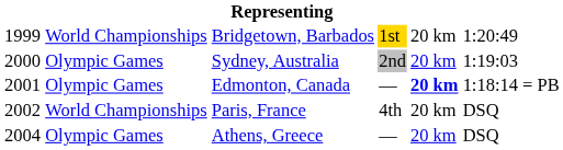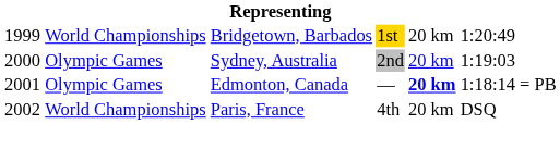 <table>
 <tr>
 <th colspan="6">Representing </th>
 </tr>
 <tr>
 <td>1999</td>
 <td><a href='#'>World Championships</a></td>
 <td><a href='#'>Bridgetown, Barbados</a></td>
 <td bgcolor="gold">1st</td>
 <td>20 km</td>
 <td>1:20:49</td>
 </tr>
 <tr>
 <td>2000</td>
 <td><a href='#'>Olympic Games</a></td>
 <td><a href='#'>Sydney, Australia</a></td>
 <td bgcolor="silver">2nd</td>
 <td><a href='#'>20 km</a></td>
 <td>1:19:03</td>
 </tr>
 <tr>
 <td>2001</td>
 <td><a href='#'>Olympic Games</a></td>
 <td><a href='#'>Edmonton, Canada</a></td>
 <td>—</td>
 <td><strong><a href='#'>20 km</a></strong></td>
 <td>1:18:14 = PB</td>
 </tr>
 <tr>
 <td>2002</td>
 <td><a href='#'>World Championships</a></td>
 <td><a href='#'>Paris, France</a></td>
 <td>4th</td>
 <td>20 km</td>
 <td>DSQ</td>
 </tr>
-<tr>
-<td>2004</td>
-<td><a href='#'>Olympic Games</a></td>
-<td><a href='#'>Athens, Greece</a></td>
-<td>—</td>
-<td><a href='#'>20 km</a></td>
-<td>DSQ</td>
-</tr>
 </table>
